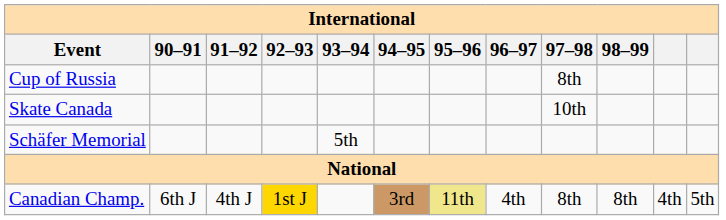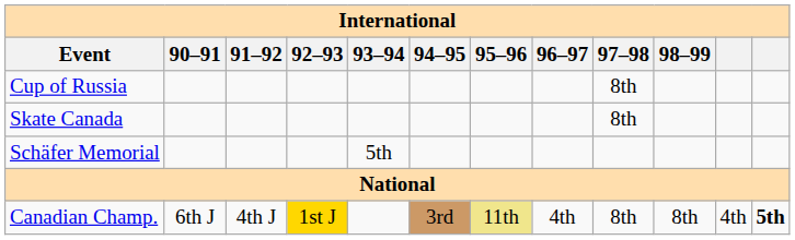 <table class="wikitable" style="text-align:center">
 <tr>
 <th colspan="12" style="background-color: #ffdead; " align="center">International</th>
 </tr>
 <tr>
 <th>Event</th>
 <th>90–91</th>
 <th>91–92</th>
 <th>92–93</th>
 <th>93–94</th>
 <th>94–95</th>
 <th>95–96</th>
 <th>96–97</th>
 <th>97–98</th>
 <th>98–99</th>
 <th></th>
 <th></th>
 </tr>
 <tr>
 <td align=left> <a href='#'>Cup of Russia</a></td>
 <td></td>
 <td></td>
 <td></td>
 <td></td>
 <td></td>
 <td></td>
 <td></td>
 <td>8th</td>
 <td></td>
 <td></td>
 <td></td>
 </tr>
 <tr>
 <td align=left> <a href='#'>Skate Canada</a></td>
 <td></td>
 <td></td>
 <td></td>
 <td></td>
 <td></td>
 <td></td>
 <td></td>
-<td>10th</td>
+<td>8th</td>
 <td></td>
 <td></td>
 <td></td>
 </tr>
 <tr>
 <td align=left><a href='#'>Schäfer Memorial</a></td>
 <td></td>
 <td></td>
 <td></td>
 <td>5th</td>
 <td></td>
 <td></td>
 <td></td>
 <td></td>
 <td></td>
 <td></td>
 <td></td>
 </tr>
 <tr>
 <th colspan="12" style="background-color: #ffdead; " align="center">National</th>
 </tr>
 <tr>
 <td align=left><a href='#'>Canadian Champ.</a></td>
 <td>6th J</td>
 <td>4th J</td>
 <td bgcolor=gold>1st J</td>
 <td></td>
 <td bgcolor=cc9966>3rd</td>
 <td style="background: khaki;">11th</td>
 <td>4th</td>
 <td>8th</td>
 <td>8th</td>
 <td>4th</td>
-<td>5th</td>
+<td><strong>5th</strong></td>
 </tr>
 </table>
